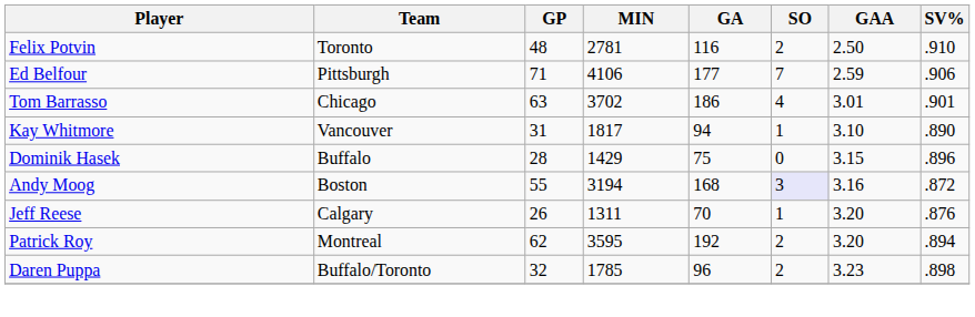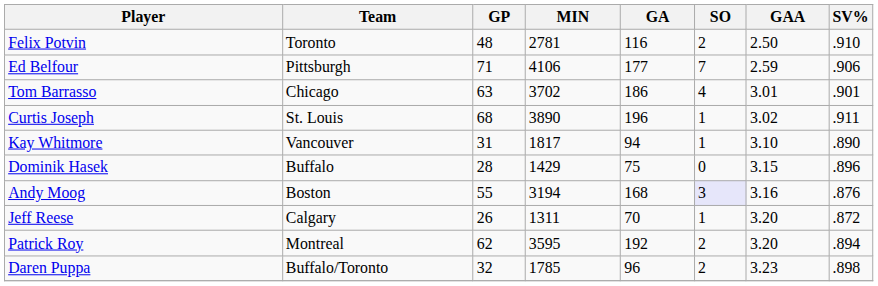 <table class="wikitable">
 <tr>
 <th bgcolor="#DDDDFF" width="32%">Player</th>
 <th bgcolor="#DDDDFF" width="22%">Team</th>
 <th bgcolor="#DDDDFF" width="6%">GP</th>
 <th bgcolor="#DDDDFF" width="11%">MIN</th>
 <th bgcolor="#DDDDFF" width="8.5%">GA</th>
 <th bgcolor="#DDDDFF" width="6%">SO</th>
 <th bgcolor="#DDDDFF" width="9.5%">GAA</th>
 <th bgcolor="#DDDDFF" width="15%">SV%</th>
 </tr>
 <tr>
 <td><a href='#'>Felix Potvin</a></td>
 <td>Toronto</td>
 <td>48</td>
 <td>2781</td>
 <td>116</td>
 <td>2</td>
 <td>2.50</td>
 <td>.910</td>
 </tr>
 <tr>
 <td><a href='#'>Ed Belfour</a></td>
 <td>Pittsburgh</td>
 <td>71</td>
 <td>4106</td>
 <td>177</td>
 <td>7</td>
 <td>2.59</td>
 <td>.906</td>
 </tr>
 <tr>
 <td><a href='#'>Tom Barrasso</a></td>
 <td>Chicago</td>
 <td>63</td>
 <td>3702</td>
 <td>186</td>
 <td>4</td>
 <td>3.01</td>
 <td>.901</td>
 </tr>
 <tr>
+<td><a href='#'>Curtis Joseph</a></td>
+<td>St. Louis</td>
+<td>68</td>
+<td>3890</td>
+<td>196</td>
+<td>1</td>
+<td>3.02</td>
+<td>.911</td>
+</tr>
+<tr>
 <td><a href='#'>Kay Whitmore</a></td>
 <td>Vancouver</td>
 <td>31</td>
 <td>1817</td>
 <td>94</td>
 <td>1</td>
 <td>3.10</td>
 <td>.890</td>
 </tr>
 <tr>
 <td><a href='#'>Dominik Hasek</a></td>
 <td>Buffalo</td>
 <td>28</td>
 <td>1429</td>
 <td>75</td>
 <td>0</td>
 <td>3.15</td>
 <td>.896</td>
 </tr>
 <tr>
 <td><a href='#'>Andy Moog</a></td>
 <td>Boston</td>
 <td>55</td>
 <td>3194</td>
 <td>168</td>
 <td style="background: lavender;">3</td>
 <td>3.16</td>
-<td>.872</td>
+<td>.876</td>
 </tr>
 <tr>
 <td><a href='#'>Jeff Reese</a></td>
 <td>Calgary</td>
 <td>26</td>
 <td>1311</td>
 <td>70</td>
 <td>1</td>
 <td>3.20</td>
-<td>.876</td>
+<td>.872</td>
 </tr>
 <tr>
 <td><a href='#'>Patrick Roy</a></td>
 <td>Montreal</td>
 <td>62</td>
 <td>3595</td>
 <td>192</td>
 <td>2</td>
 <td>3.20</td>
 <td>.894</td>
 </tr>
 <tr>
 <td><a href='#'>Daren Puppa</a></td>
 <td>Buffalo/Toronto</td>
 <td>32</td>
 <td>1785</td>
 <td>96</td>
 <td>2</td>
 <td>3.23</td>
 <td>.898</td>
 </tr>
 <tr>
 </tr>
 </table>
